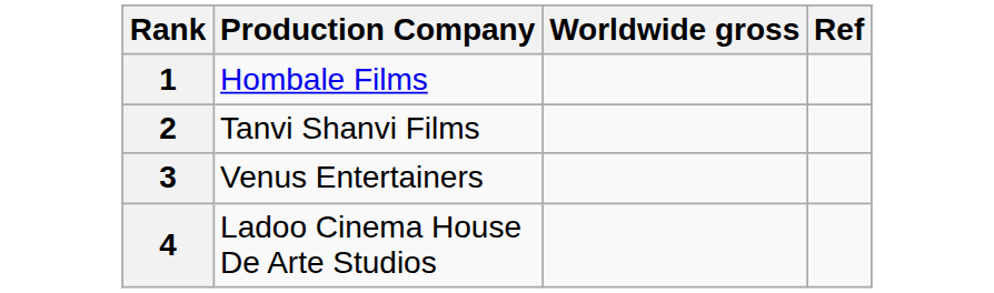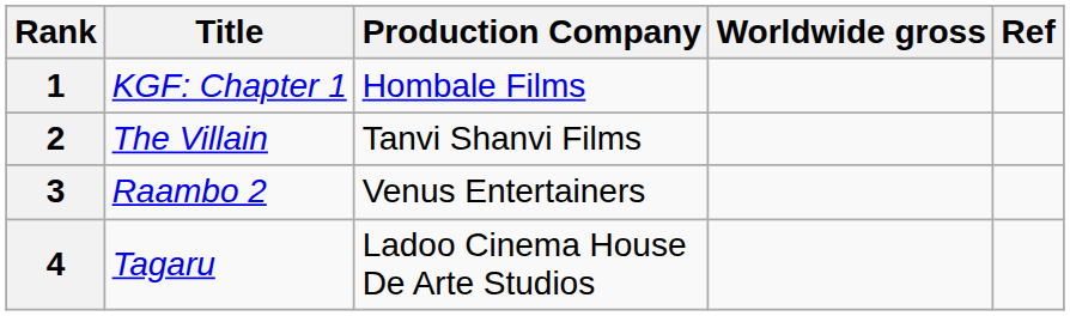 <table class="wikitable sortable" style="margin:auto; margin:auto;">
 <tr>
 <th>Rank</th>
+<th>Title</th>
 <th>Production Company</th>
 <th>Worldwide gross</th>
 <th>Ref</th>
 </tr>
 <tr>
 <th>1</th>
+<td><em><a href='#'>KGF: Chapter 1</a></em></td>
 <td><a href='#'>Hombale Films</a></td>
 <td></td>
 <td></td>
 </tr>
 <tr>
 <th>2</th>
+<td><em><a href='#'>The Villain</a></em></td>
 <td>Tanvi Shanvi Films</td>
 <td></td>
 <td></td>
 </tr>
 <tr>
 <th>3</th>
+<td><em><a href='#'>Raambo 2</a></em></td>
 <td>Venus Entertainers</td>
 <td></td>
 <td></td>
 </tr>
 <tr>
 <th>4</th>
+<td><em><a href='#'>Tagaru</a></em></td>
 <td>Ladoo Cinema House<br>De Arte Studios</td>
 <td></td>
 <td></td>
 </tr>
 </table>
